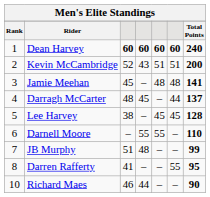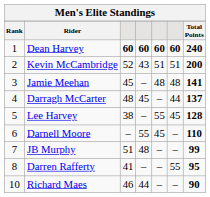 <table class="wikitable sortable">
 <tr>
 <th colspan=27 align="center">Men's Elite Standings</th>
 </tr>
 <tr>
 </tr>
 <tr style="font-size:8pt;font-weight:bold">
 <th align="center">Rank</th>
 <th align="center">Rider</th>
 <th class=unsortable style="background:#E5E4E2;"><small></small></th>
 <th class=unsortable style="background:#E5E4E2;"><small></small></th>
 <th class=unsortable style="background:#E5E4E2;"><small></small></th>
 <th class=unsortable style="background:#E5E4E2;"><small></small></th>
 <th align="center">Total<br>Points</th>
 </tr>
 <tr>
 <td align=center>1</td>
 <td> <a href='#'>Dean Harvey</a></td>
 <td align=center><strong>60</strong></td>
 <td align=center><strong>60</strong></td>
 <td align=center><strong>60</strong></td>
 <td align=center><strong>60</strong></td>
 <td align=center><strong>240</strong></td>
 </tr>
 <tr>
 <td align=center>2</td>
 <td> <a href='#'>Kevin McCambridge</a></td>
 <td align=center>52</td>
 <td align=center>43</td>
 <td align=center>51</td>
 <td align=center>51</td>
 <td align=center><strong>200</strong></td>
 </tr>
 <tr>
 <td align=center>3</td>
 <td> <a href='#'>Jamie Meehan</a></td>
 <td align=center>45</td>
 <td align=center>–</td>
 <td align=center>48</td>
 <td align=center>48</td>
 <td align=center><strong>141</strong></td>
 </tr>
 <tr>
 <td align=center>4</td>
 <td> <a href='#'>Darragh McCarter</a></td>
 <td align=center>48</td>
 <td align=center>45</td>
 <td align=center>–</td>
 <td align=center>44</td>
 <td align=center><strong>137</strong></td>
 </tr>
 <tr>
 <td align=center>5</td>
 <td> <a href='#'>Lee Harvey</a></td>
 <td align=center>38</td>
 <td align=center>–</td>
-<td align=center>45</td>
+<td align=center>55</td>
 <td align=center>45</td>
 <td align=center><strong>128</strong></td>
 </tr>
 <tr>
 <td align=center>6</td>
 <td> <a href='#'>Darnell Moore</a></td>
 <td align=center>–</td>
 <td align=center>55</td>
-<td align=center>55</td>
+<td align=center>45</td>
 <td align=center>–</td>
 <td align=center><strong>110</strong></td>
 </tr>
 <tr>
 <td align=center>7</td>
 <td> <a href='#'>JB Murphy</a></td>
 <td align=center>51</td>
 <td align=center>48</td>
 <td align=center>–</td>
 <td align=center>–</td>
 <td align=center><strong>99</strong></td>
 </tr>
 <tr>
 <td align=center>8</td>
 <td> <a href='#'>Darren Rafferty</a></td>
 <td align=center>41</td>
 <td align=center>–</td>
 <td align=center>–</td>
 <td align=center>55</td>
 <td align=center><strong>95</strong></td>
 </tr>
 <tr>
 <td align=center>10</td>
 <td> <a href='#'>Richard Maes</a></td>
 <td align=center>46</td>
 <td align=center>44</td>
 <td align=center>–</td>
 <td align=center>–</td>
 <td align=center><strong>90</strong></td>
 </tr>
 </table>
